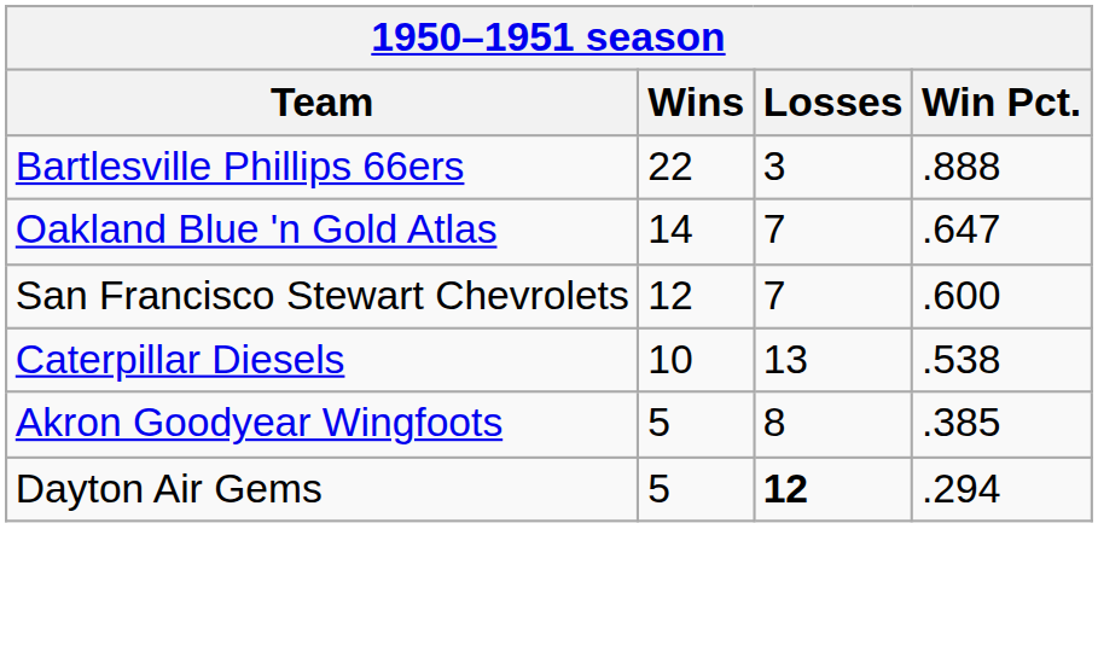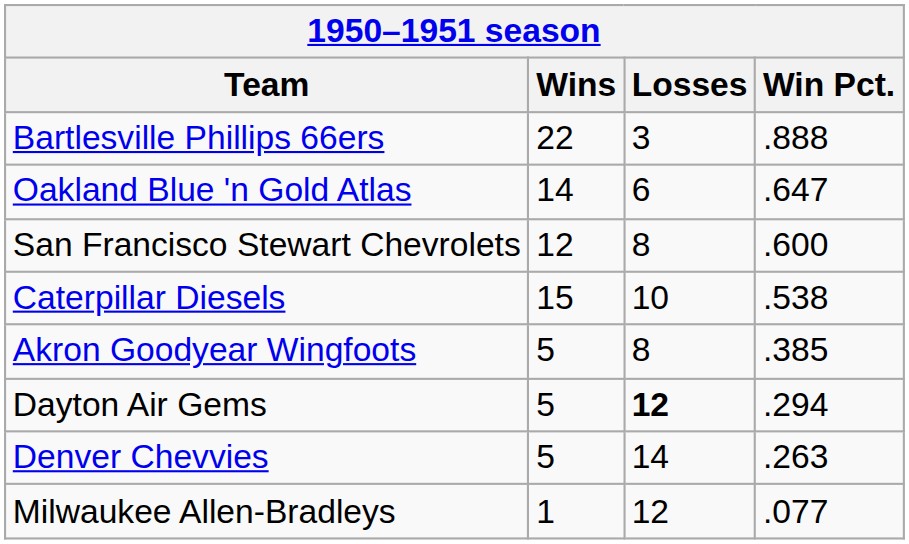 <table class="wikitable">
 <tr>
 <th colspan="4"><a href='#'>1950–1951 season</a></th>
 </tr>
 <tr>
 <th>Team</th>
 <th>Wins</th>
 <th>Losses</th>
 <th>Win Pct.</th>
 </tr>
 <tr>
 <td><a href='#'>Bartlesville Phillips 66ers</a></td>
 <td>22</td>
 <td>3</td>
 <td>.888</td>
 </tr>
 <tr>
 <td><a href='#'>Oakland Blue 'n Gold Atlas</a></td>
 <td>14</td>
-<td>7</td>
+<td>6</td>
 <td>.647</td>
 </tr>
 <tr>
 <td>San Francisco Stewart Chevrolets</td>
 <td>12</td>
-<td>7</td>
+<td>8</td>
 <td>.600</td>
 </tr>
 <tr>
 <td><a href='#'>Caterpillar Diesels</a></td>
+<td>15</td>
 <td>10</td>
-<td>13</td>
 <td>.538</td>
 </tr>
 <tr>
 <td><a href='#'>Akron Goodyear Wingfoots</a></td>
 <td>5</td>
 <td>8</td>
 <td>.385</td>
 </tr>
 <tr>
 <td>Dayton Air Gems</td>
 <td>5</td>
 <td><strong>12</strong></td>
 <td>.294</td>
 </tr>
+<tr>
+<td><a href='#'>Denver Chevvies</a></td>
+<td>5</td>
+<td>14</td>
+<td>.263</td>
+</tr>
+<tr>
+<td>Milwaukee Allen-Bradleys</td>
+<td>1</td>
+<td>12</td>
+<td>.077</td>
+</tr>
 </table>
